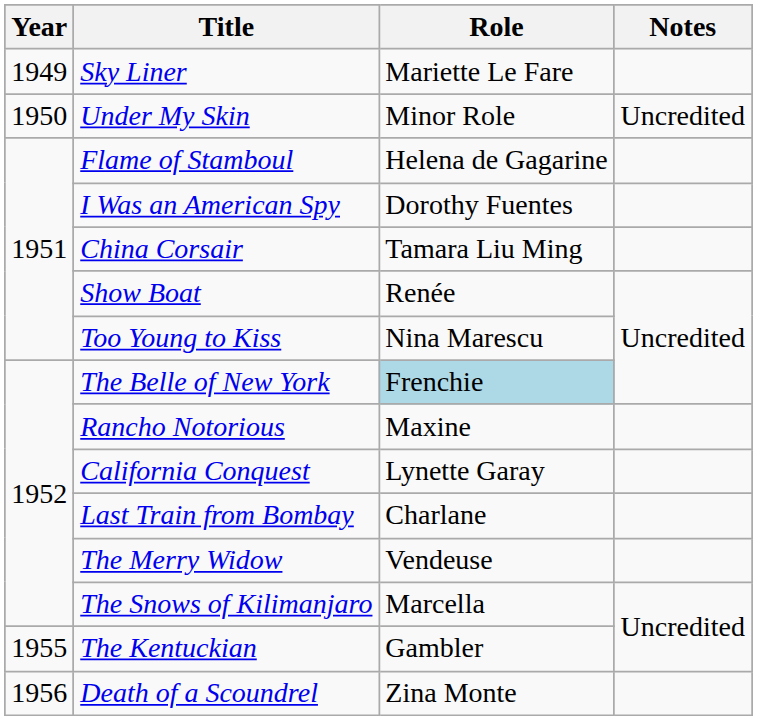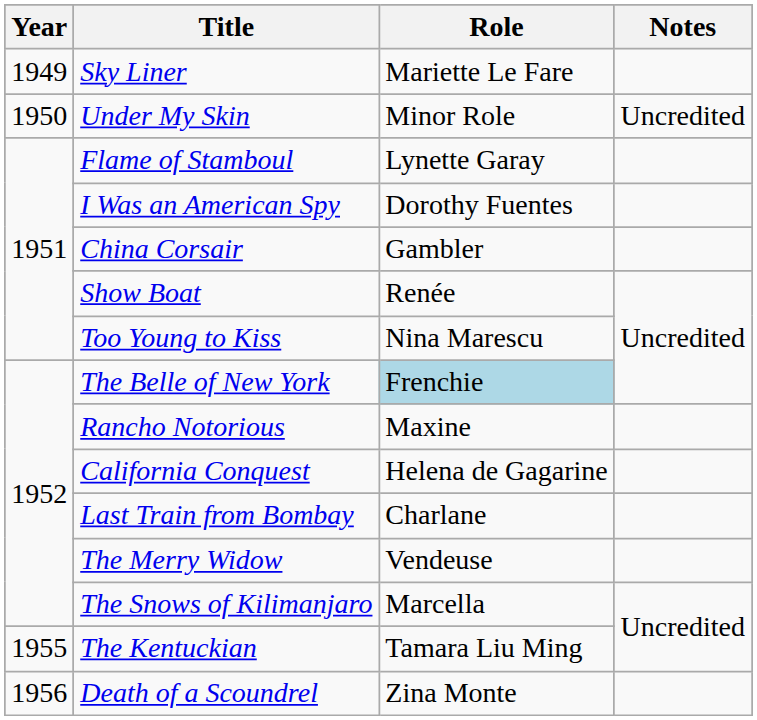 <table class="wikitable">
 <tr>
 <th>Year</th>
 <th>Title</th>
 <th>Role</th>
 <th>Notes</th>
 </tr>
 <tr>
 <td>1949</td>
 <td><em><a href='#'>Sky Liner</a></em></td>
 <td>Mariette Le Fare</td>
 <td></td>
 </tr>
 <tr>
 <td>1950</td>
 <td><em><a href='#'>Under My Skin</a></em></td>
 <td>Minor Role</td>
 <td>Uncredited</td>
 </tr>
 <tr>
 <td rowspan=5>1951</td>
 <td><em><a href='#'>Flame of Stamboul</a></em></td>
-<td>Helena de Gagarine</td>
+<td>Lynette Garay</td>
 <td></td>
 </tr>
 <tr>
 <td><em><a href='#'>I Was an American Spy</a></em></td>
 <td>Dorothy Fuentes</td>
 <td></td>
 </tr>
 <tr>
 <td><em><a href='#'>China Corsair</a></em></td>
-<td>Tamara Liu Ming</td>
+<td>Gambler</td>
 <td></td>
 </tr>
 <tr>
 <td><em><a href='#'>Show Boat</a></em></td>
 <td>Renée</td>
 <td rowspan="3">Uncredited</td>
 </tr>
 <tr>
 <td><em><a href='#'>Too Young to Kiss</a></em></td>
 <td>Nina Marescu</td>
 </tr>
 <tr>
 <td rowspan=6>1952</td>
 <td><em><a href='#'>The Belle of New York</a></em></td>
 <td style="background: lightblue;">Frenchie</td>
 </tr>
 <tr>
 <td><em><a href='#'>Rancho Notorious</a></em></td>
 <td>Maxine</td>
 <td></td>
 </tr>
 <tr>
 <td><em><a href='#'>California Conquest</a></em></td>
-<td>Lynette Garay</td>
+<td>Helena de Gagarine</td>
 <td></td>
 </tr>
 <tr>
 <td><em><a href='#'>Last Train from Bombay</a></em></td>
 <td>Charlane</td>
 <td></td>
 </tr>
 <tr>
 <td><em><a href='#'>The Merry Widow</a></em></td>
 <td>Vendeuse</td>
 <td></td>
 </tr>
 <tr>
 <td><em><a href='#'>The Snows of Kilimanjaro</a></em></td>
 <td>Marcella</td>
 <td rowspan="2">Uncredited</td>
 </tr>
 <tr>
 <td>1955</td>
 <td><em><a href='#'>The Kentuckian</a></em></td>
-<td>Gambler</td>
+<td>Tamara Liu Ming</td>
 </tr>
 <tr>
 <td>1956</td>
 <td><em><a href='#'>Death of a Scoundrel</a></em></td>
 <td>Zina Monte</td>
 <td></td>
 </tr>
 </table>
